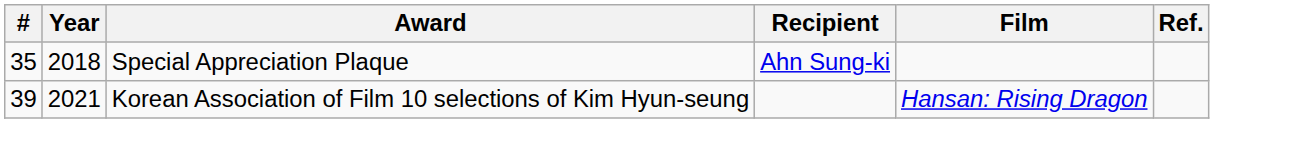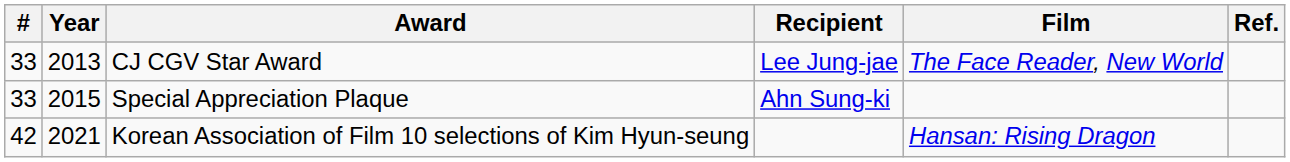 <table class="wikitable">
 <tr>
 <th>#</th>
 <th>Year</th>
 <th>Award</th>
 <th>Recipient</th>
 <th>Film</th>
 <th>Ref.</th>
 </tr>
 <tr>
-<td>35</td>
-<td>2018</td>
+<td>33</td>
+<td>2013</td>
+<td>CJ CGV Star Award</td>
+<td><a href='#'>Lee Jung-jae</a></td>
+<td><em><a href='#'>The Face Reader</a>, <a href='#'>New World</a></em></td>
+<td></td>
+</tr>
+<tr>
+<td>33</td>
+<td>2015</td>
 <td>Special Appreciation Plaque</td>
 <td><a href='#'>Ahn Sung-ki</a></td>
 <td></td>
 <td></td>
 </tr>
 <tr>
-<td>39</td>
+<td>42</td>
 <td>2021</td>
 <td>Korean Association of Film 10 selections of Kim Hyun-seung</td>
 <td></td>
 <td><em><a href='#'>Hansan: Rising Dragon</a></em></td>
 <td></td>
 </tr>
 </table>
